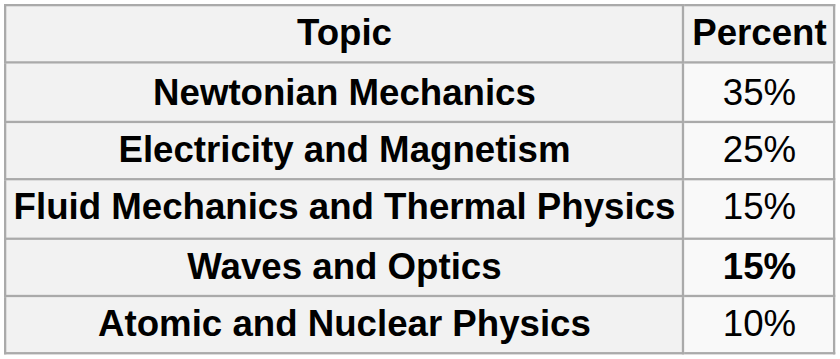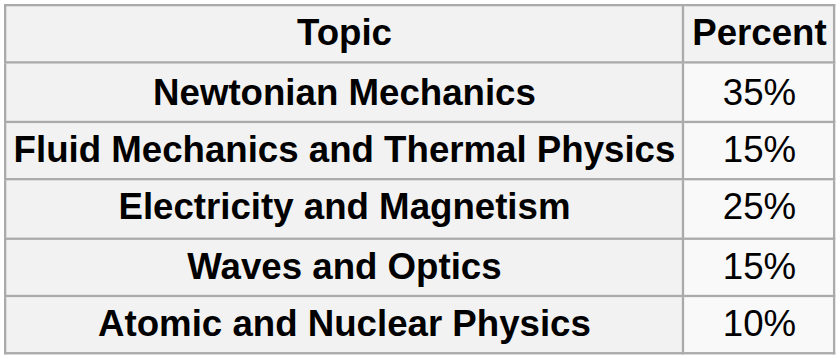 <table class="wikitable">
 <tr>
 <th align="center">Topic</th>
 <th align="center">Percent</th>
 </tr>
 <tr align="center">
 <th>Newtonian Mechanics</th>
 <td>35%</td>
 </tr>
 <tr align="center">
+<th>Fluid Mechanics and Thermal Physics</th>
+<td>15%</td>
+</tr>
+<tr align="center">
 <th>Electricity and Magnetism</th>
 <td>25%</td>
 </tr>
 <tr align="center">
-<th>Fluid Mechanics and Thermal Physics</th>
+<th>Waves and Optics</th>
 <td>15%</td>
-</tr>
-<tr align="center">
-<th>Waves and Optics</th>
-<td><strong>15%</strong></td>
 </tr>
 <tr align="center">
 <th>Atomic and Nuclear Physics</th>
 <td>10%</td>
 </tr>
 </table>
